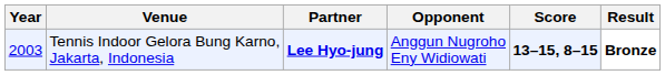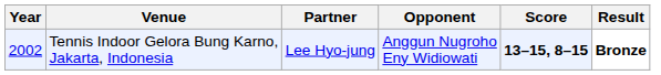 <table class="sortable wikitable" style="font-size: 90%;">
 <tr>
 <th>Year</th>
 <th>Venue</th>
 <th>Partner</th>
 <th>Opponent</th>
 <th>Score</th>
 <th>Result</th>
 </tr>
 <tr style="background:#ECF2FF">
-<td align="center"><a href='#'>2003</a></td>
+<td align="center"><a href='#'>2002</a></td>
 <td align="left">Tennis Indoor Gelora Bung Karno,<br><a href='#'>Jakarta</a>, <a href='#'>Indonesia</a></td>
-<td align="left"><strong> <a href='#'>Lee Hyo-jung</a></strong></td>
+<td align="left"> <a href='#'>Lee Hyo-jung</a></td>
 <td align="left"> <a href='#'>Anggun Nugroho</a> <br>  <a href='#'>Eny Widiowati</a></td>
 <td align="left"><strong>13–15, 8–15</strong></td>
 <td style="text-align:left; background:white"> <strong>Bronze</strong></td>
 </tr>
 </table>
